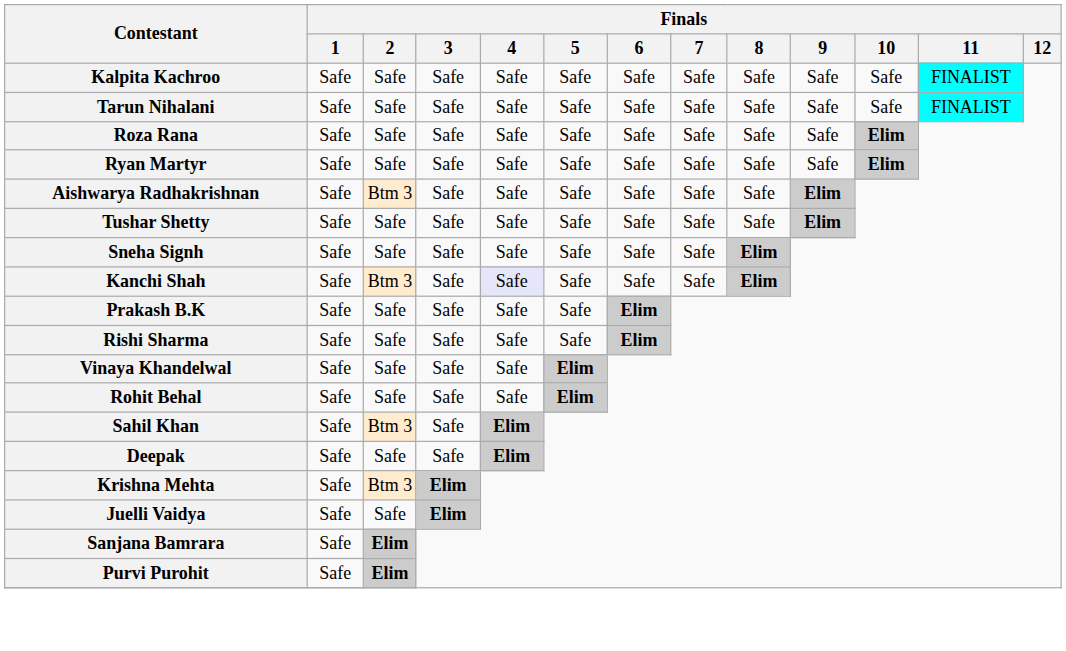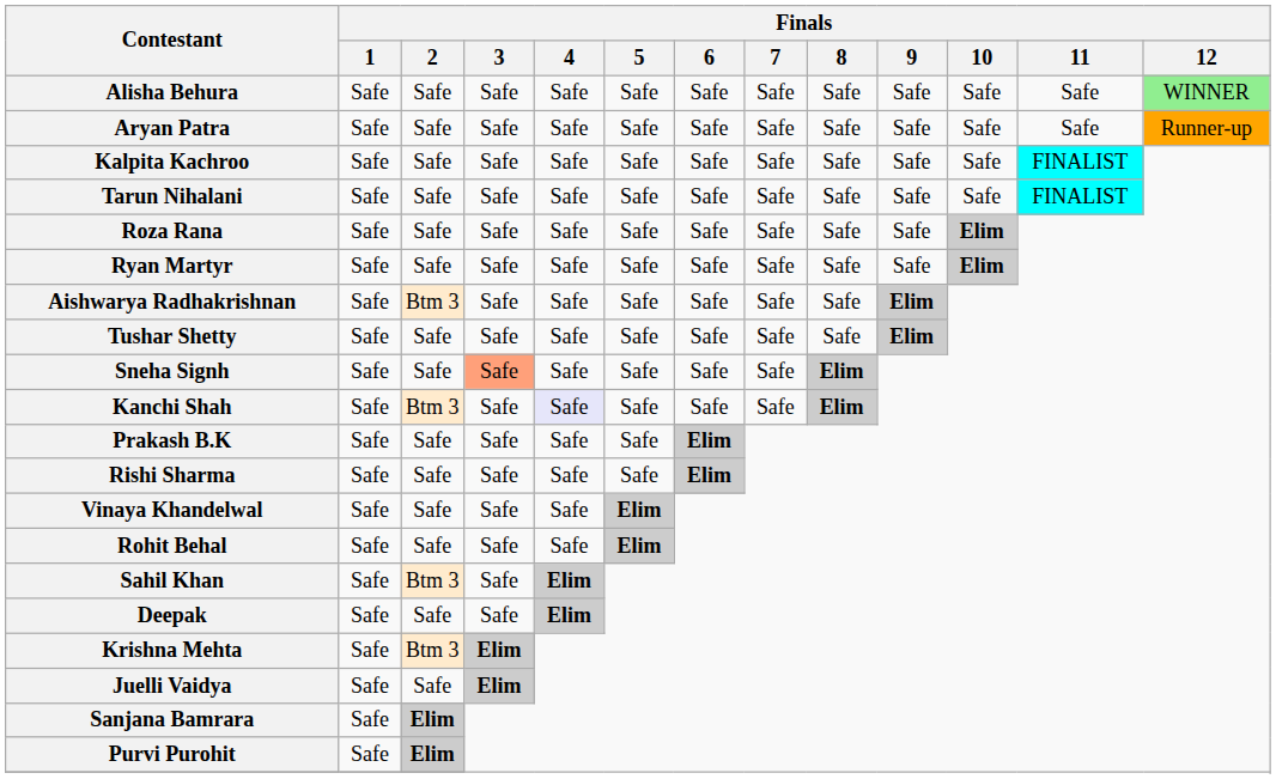 <table class="wikitable" style="text-align:center; font-size:92%">
 <tr>
 <th rowspan=2>Contestant</th>
 <th colspan=12>Finals</th>
 </tr>
 <tr>
 <th>1</th>
 <th>2</th>
 <th>3</th>
 <th>4</th>
 <th>5</th>
 <th>6</th>
 <th>7</th>
 <th>8</th>
 <th>9</th>
 <th>10</th>
 <th>11</th>
 <th>12</th>
+</tr>
+<tr>
+<th>Alisha Behura</th>
+<td>Safe</td>
+<td>Safe</td>
+<td>Safe</td>
+<td>Safe</td>
+<td>Safe</td>
+<td>Safe</td>
+<td>Safe</td>
+<td>Safe</td>
+<td>Safe</td>
+<td>Safe</td>
+<td>Safe</td>
+<td style="background:lightgreen;" width="10%">WINNER</td>
+</tr>
+<tr>
+<th>Aryan Patra</th>
+<td>Safe</td>
+<td>Safe</td>
+<td>Safe</td>
+<td>Safe</td>
+<td>Safe</td>
+<td>Safe</td>
+<td>Safe</td>
+<td>Safe</td>
+<td>Safe</td>
+<td>Safe</td>
+<td>Safe</td>
+<td style="background:orange;" width="10%">Runner-up</td>
 </tr>
 <tr>
 <th>Kalpita Kachroo</th>
 <td>Safe</td>
 <td>Safe</td>
 <td>Safe</td>
 <td>Safe</td>
 <td>Safe</td>
 <td>Safe</td>
 <td>Safe</td>
 <td>Safe</td>
 <td>Safe</td>
 <td>Safe</td>
 <td style="background:cyan;" width="10%">FINALIST</td>
 </tr>
 <tr>
 <th>Tarun Nihalani</th>
 <td>Safe</td>
 <td>Safe</td>
 <td>Safe</td>
 <td>Safe</td>
 <td>Safe</td>
 <td>Safe</td>
 <td>Safe</td>
 <td>Safe</td>
 <td>Safe</td>
 <td>Safe</td>
 <td style="background:cyan;" width="10%">FINALIST</td>
 </tr>
 <tr>
 <th>Roza Rana</th>
 <td>Safe</td>
 <td>Safe</td>
 <td>Safe</td>
 <td>Safe</td>
 <td>Safe</td>
 <td>Safe</td>
 <td>Safe</td>
 <td>Safe</td>
 <td>Safe</td>
 <td style="background:#ccc; text-align:center;"><strong>Elim</strong></td>
 </tr>
 <tr>
 <th>Ryan Martyr</th>
 <td>Safe</td>
 <td>Safe</td>
 <td>Safe</td>
 <td>Safe</td>
 <td>Safe</td>
 <td>Safe</td>
 <td>Safe</td>
 <td>Safe</td>
 <td>Safe</td>
 <td style="background:#ccc; text-align:center;"><strong>Elim</strong></td>
 </tr>
 <tr>
 <th>Aishwarya Radhakrishnan</th>
 <td>Safe</td>
 <td style="background:#FFEBCD;" width="5%">Btm 3</td>
 <td>Safe</td>
 <td>Safe</td>
 <td>Safe</td>
 <td>Safe</td>
 <td>Safe</td>
 <td>Safe</td>
 <td style="background:#ccc; text-align:center;"><strong>Elim</strong></td>
 </tr>
 <tr>
 <th>Tushar Shetty</th>
 <td>Safe</td>
 <td>Safe</td>
 <td>Safe</td>
 <td>Safe</td>
 <td>Safe</td>
 <td>Safe</td>
 <td>Safe</td>
 <td>Safe</td>
 <td style="background:#ccc; text-align:center;"><strong>Elim</strong></td>
 </tr>
 <tr>
 <th>Sneha Signh</th>
 <td>Safe</td>
 <td>Safe</td>
-<td>Safe</td>
+<td style="background: lightsalmon;">Safe</td>
 <td>Safe</td>
 <td>Safe</td>
 <td>Safe</td>
 <td>Safe</td>
 <td style="background:#ccc; text-align:center;"><strong>Elim</strong></td>
 </tr>
 <tr>
 <th>Kanchi Shah</th>
 <td>Safe</td>
 <td style="background:#FFEBCD;" width="5%">Btm 3</td>
 <td>Safe</td>
 <td style="background: lavender;">Safe</td>
 <td>Safe</td>
 <td>Safe</td>
 <td>Safe</td>
 <td style="background:#ccc; text-align:center;"><strong>Elim</strong></td>
 </tr>
 <tr>
 <th>Prakash B.K</th>
 <td>Safe</td>
 <td>Safe</td>
 <td>Safe</td>
 <td>Safe</td>
 <td>Safe</td>
 <td style="background:#ccc; text-align:center;"><strong>Elim</strong></td>
 </tr>
 <tr>
 <th>Rishi Sharma</th>
 <td>Safe</td>
 <td>Safe</td>
 <td>Safe</td>
 <td>Safe</td>
 <td>Safe</td>
 <td style="background:#ccc; text-align:center;"><strong>Elim</strong></td>
 </tr>
 <tr>
 <th>Vinaya Khandelwal</th>
 <td>Safe</td>
 <td>Safe</td>
 <td>Safe</td>
 <td>Safe</td>
 <td style="background:#ccc; text-align:center;"><strong>Elim</strong></td>
 </tr>
 <tr>
 <th>Rohit Behal</th>
 <td>Safe</td>
 <td>Safe</td>
 <td>Safe</td>
 <td>Safe</td>
 <td style="background:#ccc; text-align:center;"><strong>Elim</strong></td>
 </tr>
 <tr>
 <th>Sahil Khan</th>
 <td>Safe</td>
 <td style="background:#FFEBCD;" width="5%">Btm 3</td>
 <td>Safe</td>
 <td style="background:#ccc; text-align:center;"><strong>Elim</strong></td>
 </tr>
 <tr>
 <th>Deepak</th>
 <td>Safe</td>
 <td>Safe</td>
 <td>Safe</td>
 <td style="background:#ccc; text-align:center;"><strong>Elim</strong></td>
 </tr>
 <tr>
 <th>Krishna Mehta</th>
 <td>Safe</td>
 <td style="background:#FFEBCD;" width="5%">Btm 3</td>
 <td style="background:#ccc; text-align:center;"><strong>Elim</strong></td>
 </tr>
 <tr>
 <th>Juelli Vaidya</th>
 <td>Safe</td>
 <td>Safe</td>
 <td style="background:#ccc; text-align:center;"><strong>Elim</strong></td>
 </tr>
 <tr>
 <th>Sanjana Bamrara</th>
 <td>Safe</td>
 <td style="background:#ccc; text-align:center;"><strong>Elim</strong></td>
 </tr>
 <tr>
 <th>Purvi Purohit</th>
 <td>Safe</td>
 <td style="background:#ccc; text-align:center;"><strong>Elim</strong></td>
 </tr>
 <tr>
 </tr>
 </table>
